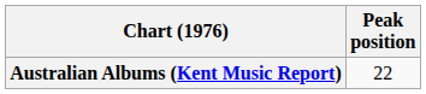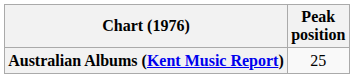 <table class="wikitable sortable plainrowheaders" style="text-align:center;">
 <tr>
 <th scope="col">Chart (1976)</th>
 <th scope="col">Peak<br>position</th>
 </tr>
 <tr>
 <th scope="row">Australian Albums (<a href='#'>Kent Music Report</a>)</th>
-<td>22</td>
+<td>25</td>
 </tr>
 <tr>
 </tr>
 <tr>
 </tr>
 <tr>
 </tr>
 <tr>
 </tr>
 <tr>
 </tr>
 </table>
